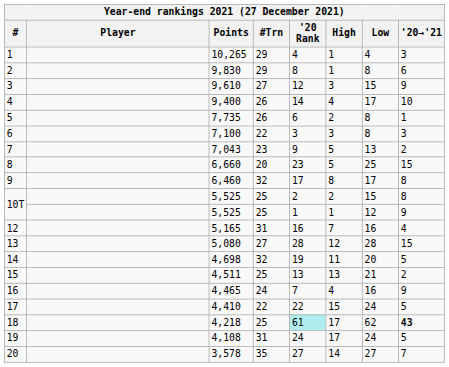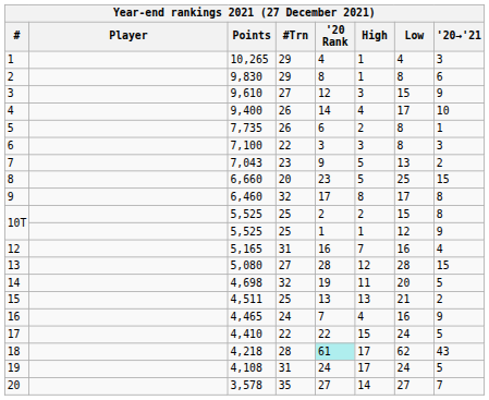 <table class="wikitable" style="font-size:95%">
 <tr>
 <th colspan=8>Year-end rankings 2021 (27 December 2021)</th>
 </tr>
 <tr>
 <th width=20>#</th>
 <th width=225>Player</th>
 <th width=50>Points</th>
 <th width=40>#Trn</th>
 <th width=40>'20 Rank</th>
 <th width=40>High</th>
 <th width=40>Low</th>
 <th width=50>'20→'21</th>
 </tr>
 <tr>
 <td>1</td>
 <td align=left></td>
 <td>10,265</td>
 <td>29</td>
 <td>4</td>
 <td>1</td>
 <td>4</td>
 <td>3</td>
 </tr>
 <tr>
 <td>2</td>
 <td align=left></td>
 <td>9,830</td>
 <td>29</td>
 <td>8</td>
 <td>1</td>
 <td>8</td>
 <td>6</td>
 </tr>
 <tr>
 <td>3</td>
 <td align=left></td>
 <td>9,610</td>
 <td>27</td>
 <td>12</td>
 <td>3</td>
 <td>15</td>
 <td>9</td>
 </tr>
 <tr>
 <td>4</td>
 <td align=left></td>
 <td>9,400</td>
 <td>26</td>
 <td>14</td>
 <td>4</td>
 <td>17</td>
 <td>10</td>
 </tr>
 <tr>
 <td>5</td>
 <td align=left></td>
 <td>7,735</td>
 <td>26</td>
 <td>6</td>
 <td>2</td>
 <td>8</td>
 <td>1</td>
 </tr>
 <tr>
 <td>6</td>
 <td align=left></td>
 <td>7,100</td>
 <td>22</td>
 <td>3</td>
 <td>3</td>
 <td>8</td>
 <td>3</td>
 </tr>
 <tr>
 <td>7</td>
 <td align=left></td>
 <td>7,043</td>
 <td>23</td>
 <td>9</td>
 <td>5</td>
 <td>13</td>
 <td>2</td>
 </tr>
 <tr>
 <td>8</td>
 <td align=left></td>
 <td>6,660</td>
 <td>20</td>
 <td>23</td>
 <td>5</td>
 <td>25</td>
 <td>15</td>
 </tr>
 <tr>
 <td>9</td>
 <td align=left></td>
 <td>6,460</td>
 <td>32</td>
 <td>17</td>
 <td>8</td>
 <td>17</td>
 <td>8</td>
 </tr>
 <tr>
 <td rowspan="2">10T</td>
 <td align=left></td>
 <td>5,525</td>
 <td>25</td>
 <td>2</td>
 <td>2</td>
 <td>15</td>
 <td>8</td>
 </tr>
 <tr>
 <td align=left></td>
 <td>5,525</td>
 <td>25</td>
 <td>1</td>
 <td>1</td>
 <td>12</td>
 <td>9</td>
 </tr>
 <tr>
 <td>12</td>
 <td align=left></td>
 <td>5,165</td>
 <td>31</td>
 <td>16</td>
 <td>7</td>
 <td>16</td>
 <td>4</td>
 </tr>
 <tr>
 <td>13</td>
 <td align=left></td>
 <td>5,080</td>
 <td>27</td>
 <td>28</td>
 <td>12</td>
 <td>28</td>
 <td>15</td>
 </tr>
 <tr>
 <td>14</td>
 <td align=left></td>
 <td>4,698</td>
 <td>32</td>
 <td>19</td>
 <td>11</td>
 <td>20</td>
 <td>5</td>
 </tr>
 <tr>
 <td>15</td>
 <td align=left></td>
 <td>4,511</td>
 <td>25</td>
 <td>13</td>
 <td>13</td>
 <td>21</td>
 <td>2</td>
 </tr>
 <tr>
 <td>16</td>
 <td align=left></td>
 <td>4,465</td>
 <td>24</td>
 <td>7</td>
 <td>4</td>
 <td>16</td>
 <td>9</td>
 </tr>
 <tr>
 <td>17</td>
 <td align=left></td>
 <td>4,410</td>
 <td>22</td>
 <td>22</td>
 <td>15</td>
 <td>24</td>
 <td>5</td>
 </tr>
 <tr>
 <td>18</td>
 <td align=left></td>
 <td>4,218</td>
-<td>25</td>
+<td>28</td>
 <td style="background: paleturquoise;">61</td>
 <td>17</td>
 <td>62</td>
-<td><strong>43</strong></td>
+<td>43</td>
 </tr>
 <tr>
 <td>19</td>
 <td align=left></td>
 <td>4,108</td>
 <td>31</td>
 <td>24</td>
 <td>17</td>
 <td>24</td>
 <td>5</td>
 </tr>
 <tr>
 <td>20</td>
 <td align=left></td>
 <td>3,578</td>
 <td>35</td>
 <td>27</td>
 <td>14</td>
 <td>27</td>
 <td>7</td>
 </tr>
 </table>
